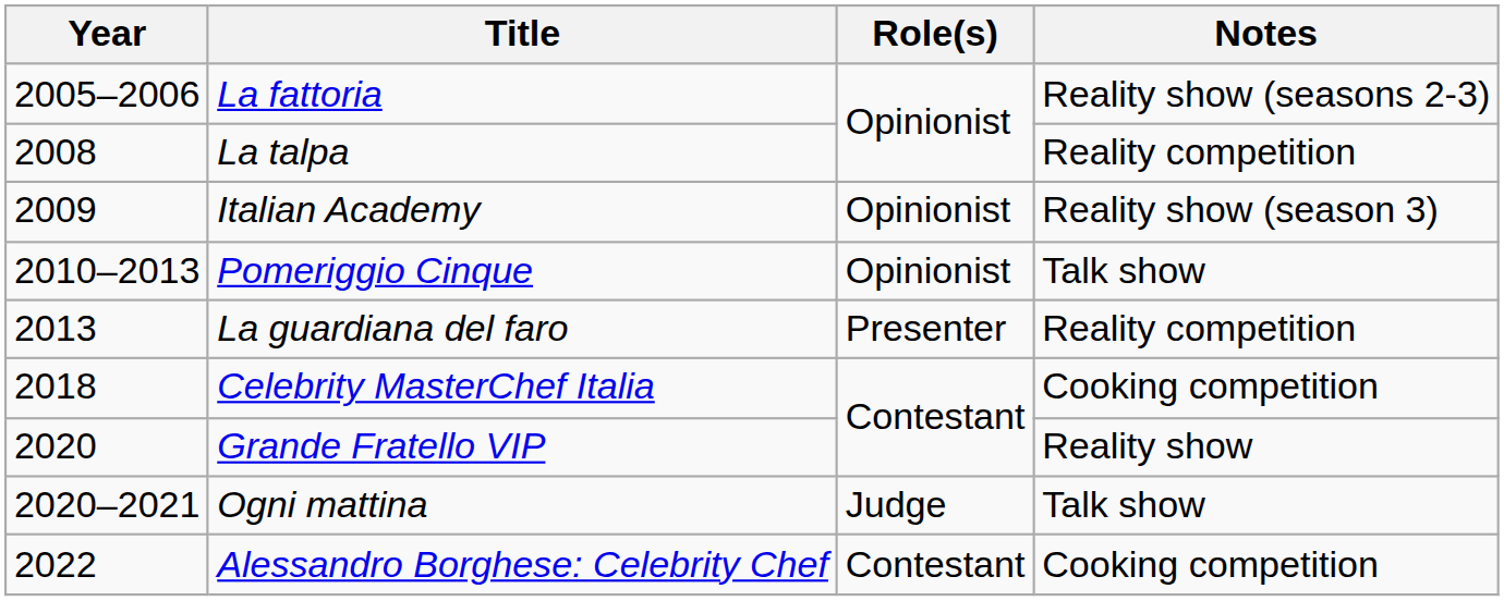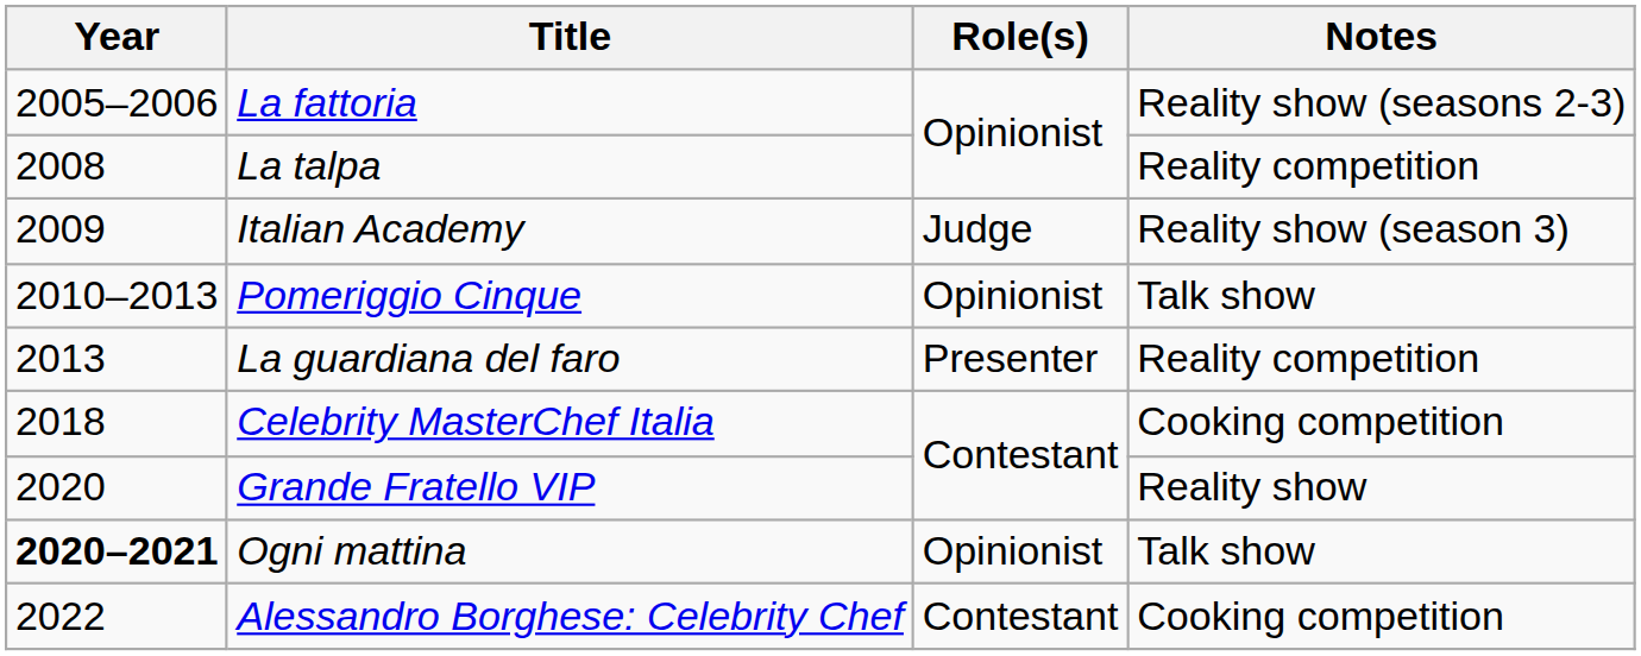 <table class="wikitable plainrowheaders sortable">
 <tr>
 <th scope="col">Year</th>
 <th scope="col">Title</th>
 <th scope="col">Role(s)</th>
 <th scope="col" class="unsortable">Notes</th>
 </tr>
 <tr>
 <td>2005–2006</td>
 <td><em><a href='#'>La fattoria</a></em></td>
 <td rowspan=2>Opinionist</td>
 <td>Reality show (seasons 2-3)</td>
 </tr>
 <tr>
 <td>2008</td>
 <td><em>La talpa</em></td>
 <td>Reality competition</td>
 </tr>
 <tr>
 <td>2009</td>
 <td><em>Italian Academy</em></td>
-<td>Opinionist</td>
+<td>Judge</td>
 <td>Reality show (season 3)</td>
 </tr>
 <tr>
 <td>2010–2013</td>
 <td><em><a href='#'>Pomeriggio Cinque</a></em></td>
 <td>Opinionist</td>
 <td>Talk show</td>
 </tr>
 <tr>
 <td>2013</td>
 <td><em>La guardiana del faro</em></td>
 <td>Presenter</td>
 <td>Reality competition</td>
 </tr>
 <tr>
 <td>2018</td>
 <td><em><a href='#'>Celebrity MasterChef Italia</a></em></td>
 <td rowspan=2>Contestant</td>
 <td>Cooking competition</td>
 </tr>
 <tr>
 <td>2020</td>
 <td><em><a href='#'>Grande Fratello VIP</a></em></td>
 <td>Reality show</td>
 </tr>
 <tr>
-<td>2020–2021</td>
+<td><strong>2020–2021</strong></td>
 <td><em>Ogni mattina</em></td>
-<td>Judge</td>
+<td>Opinionist</td>
 <td>Talk show</td>
 </tr>
 <tr>
 <td>2022</td>
 <td><em><a href='#'>Alessandro Borghese: Celebrity Chef</a></em></td>
 <td>Contestant</td>
 <td>Cooking competition</td>
 </tr>
 </table>
